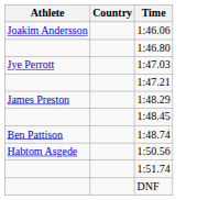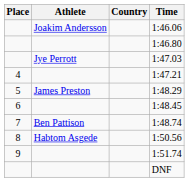 <table class="wikitable">
 <tr>
+<th>Place</th>
 <th>Athlete</th>
 <th>Country</th>
 <th>Time</th>
 </tr>
 <tr>
+<td align=center></td>
 <td><a href='#'>Joakim Andersson</a></td>
 <td></td>
 <td>1:46.06</td>
 </tr>
 <tr>
+<td align=center></td>
 <td></td>
 <td></td>
 <td>1:46.80</td>
 </tr>
 <tr>
+<td align=center></td>
 <td><a href='#'>Jye Perrott</a></td>
 <td></td>
 <td>1:47.03</td>
 </tr>
 <tr>
+<td align=center>4</td>
 <td></td>
 <td></td>
 <td>1:47.21</td>
 </tr>
 <tr>
+<td align=center>5</td>
 <td><a href='#'>James Preston</a></td>
 <td></td>
 <td>1:48.29</td>
 </tr>
 <tr>
+<td align=center>6</td>
 <td></td>
 <td></td>
 <td>1:48.45</td>
 </tr>
 <tr>
+<td align=center>7</td>
 <td><a href='#'>Ben Pattison</a></td>
 <td></td>
 <td>1:48.74</td>
 </tr>
 <tr>
+<td align=center>8</td>
 <td><a href='#'>Habtom Asgede</a></td>
 <td></td>
 <td>1:50.56</td>
 </tr>
 <tr>
+<td align=center>9</td>
 <td></td>
 <td></td>
 <td>1:51.74</td>
 </tr>
 <tr>
+<td align=center></td>
 <td></td>
 <td></td>
 <td>DNF</td>
 </tr>
 </table>
